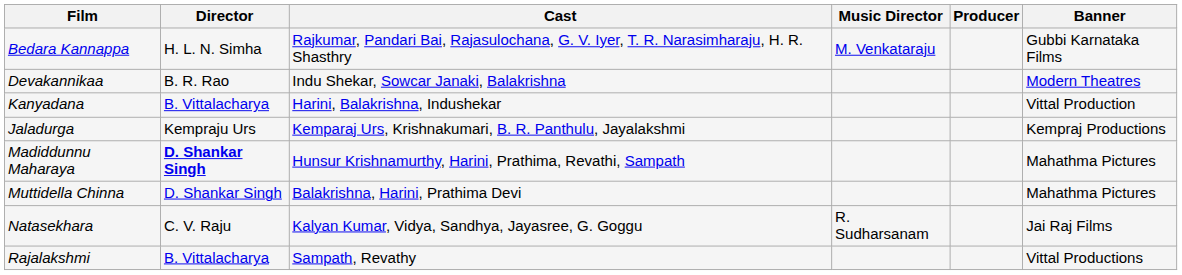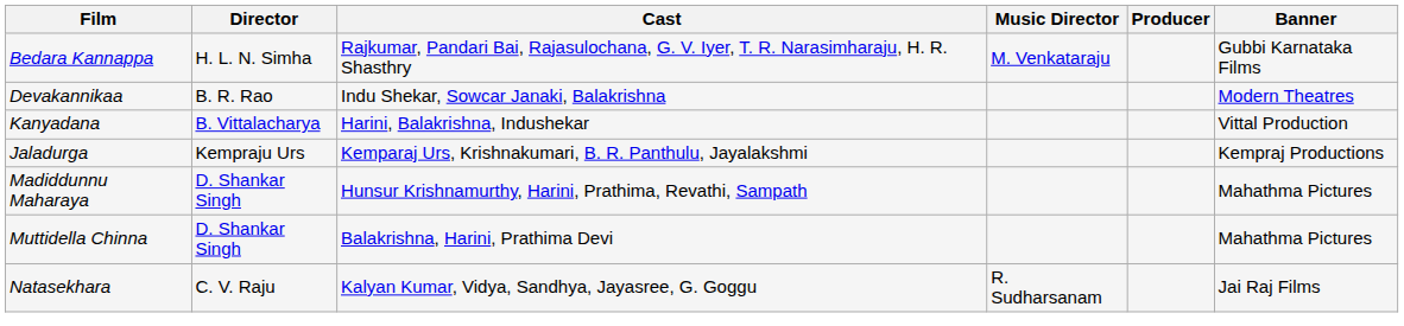 <table class="wikitable sortable" style="background:#f5f5f5;">
 <tr>
 <th>Film</th>
 <th>Director</th>
 <th>Cast</th>
 <th>Music Director</th>
 <th>Producer</th>
 <th>Banner</th>
 </tr>
 <tr>
 <td><em><a href='#'>Bedara Kannappa</a></em></td>
 <td>H. L. N. Simha</td>
 <td><a href='#'>Rajkumar</a>, <a href='#'>Pandari Bai</a>, <a href='#'>Rajasulochana</a>, <a href='#'>G. V. Iyer</a>, <a href='#'>T. R. Narasimharaju</a>, H. R. Shasthry</td>
 <td><a href='#'>M. Venkataraju</a></td>
 <td></td>
 <td>Gubbi Karnataka Films</td>
 </tr>
 <tr>
 <td><em>Devakannikaa</em></td>
 <td>B. R. Rao</td>
 <td>Indu Shekar, <a href='#'>Sowcar Janaki</a>, <a href='#'>Balakrishna</a></td>
 <td></td>
 <td></td>
 <td><a href='#'>Modern Theatres</a></td>
 </tr>
 <tr>
 <td><em>Kanyadana</em></td>
 <td><a href='#'>B. Vittalacharya</a></td>
 <td><a href='#'>Harini</a>, <a href='#'>Balakrishna</a>, Indushekar</td>
 <td></td>
 <td></td>
 <td>Vittal Production</td>
 </tr>
 <tr>
 <td><em>Jaladurga</em></td>
 <td>Kempraju Urs</td>
 <td><a href='#'>Kemparaj Urs</a>, Krishnakumari, <a href='#'>B. R. Panthulu</a>, Jayalakshmi</td>
 <td></td>
 <td></td>
 <td>Kempraj Productions</td>
 </tr>
 <tr>
 <td><em>Madiddunnu Maharaya</em></td>
-<td><strong><a href='#'>D. Shankar Singh</a></strong></td>
+<td><a href='#'>D. Shankar Singh</a></td>
 <td><a href='#'>Hunsur Krishnamurthy</a>, <a href='#'>Harini</a>, Prathima, Revathi, <a href='#'>Sampath</a></td>
 <td></td>
 <td></td>
 <td>Mahathma Pictures</td>
 </tr>
 <tr>
 <td><em>Muttidella Chinna</em></td>
 <td><a href='#'>D. Shankar Singh</a></td>
 <td><a href='#'>Balakrishna</a>, <a href='#'>Harini</a>, Prathima Devi</td>
 <td></td>
 <td></td>
 <td>Mahathma Pictures</td>
 </tr>
 <tr>
 <td><em>Natasekhara</em></td>
 <td>C. V. Raju</td>
 <td><a href='#'>Kalyan Kumar</a>, Vidya, Sandhya, Jayasree, G. Goggu</td>
 <td>R. Sudharsanam</td>
 <td></td>
 <td>Jai Raj Films</td>
 </tr>
-<tr>
-<td><em>Rajalakshmi</em></td>
-<td><a href='#'>B. Vittalacharya</a></td>
-<td><a href='#'>Sampath</a>, Revathy</td>
-<td></td>
-<td></td>
-<td>Vittal Productions</td>
-</tr>
 </table>
